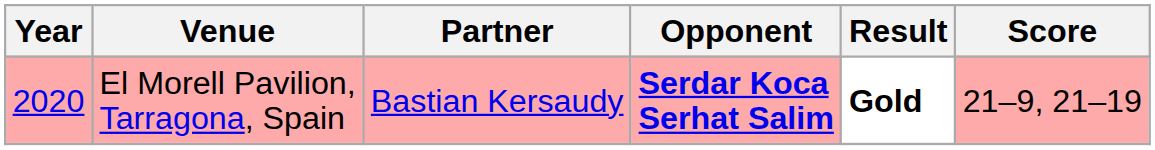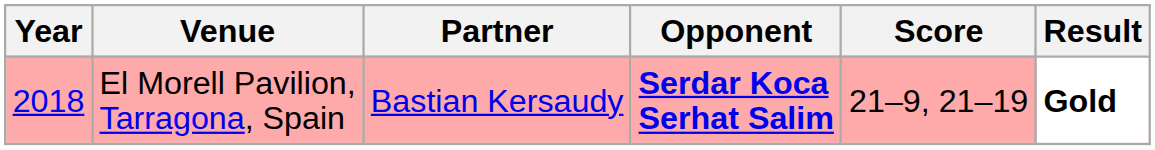 <table class="sortable wikitable" style="font-size: 90%;">
 <tr>
 <th>Year</th>
 <th>Venue</th>
 <th>Partner</th>
 <th>Opponent</th>
+<th>Score</th>
 <th>Result</th>
-<th>Score</th>
 </tr>
 <tr style="background:#FFAAAA">
-<td align="center"><a href='#'>2020</a></td>
+<td align="center"><a href='#'>2018</a></td>
 <td align="left">El Morell Pavilion,<br><a href='#'>Tarragona</a>, Spain</td>
 <td align="left"> <a href='#'>Bastian Kersaudy</a></td>
 <td align="left"><strong> <a href='#'>Serdar Koca</a><br> <a href='#'>Serhat Salim</a></strong></td>
+<td align="left">21–9, 21–19</td>
 <td style="text-align:left; background:white"> <strong>Gold</strong></td>
-<td align="left">21–9, 21–19</td>
 </tr>
 </table>
